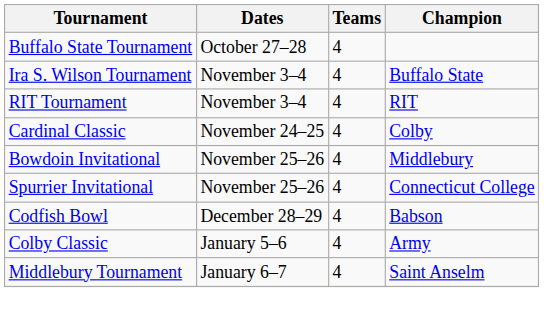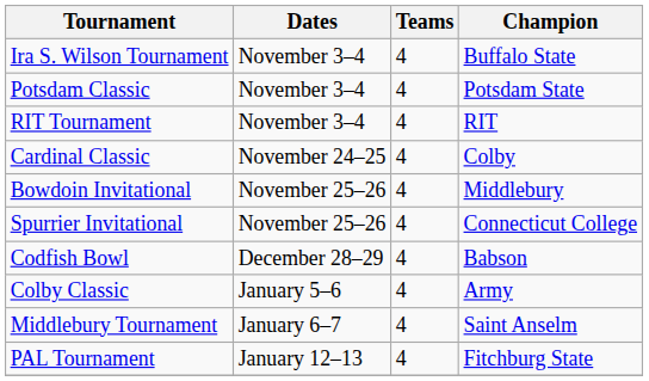 <table class="wikitable">
 <tr>
 <th>Tournament</th>
 <th>Dates</th>
 <th>Teams</th>
 <th>Champion</th>
 </tr>
 <tr>
-<td><a href='#'>Buffalo State Tournament</a></td>
-<td>October 27–28</td>
-<td>4</td>
-<td></td>
-</tr>
-<tr>
 <td><a href='#'>Ira S. Wilson Tournament</a></td>
 <td>November 3–4</td>
 <td>4</td>
 <td><a href='#'>Buffalo State</a></td>
+</tr>
+<tr>
+<td><a href='#'>Potsdam Classic</a></td>
+<td>November 3–4</td>
+<td>4</td>
+<td><a href='#'>Potsdam State</a></td>
 </tr>
 <tr>
 <td><a href='#'>RIT Tournament</a></td>
 <td>November 3–4</td>
 <td>4</td>
 <td><a href='#'>RIT</a></td>
 </tr>
 <tr>
 <td><a href='#'>Cardinal Classic</a></td>
 <td>November 24–25</td>
 <td>4</td>
 <td><a href='#'>Colby</a></td>
 </tr>
 <tr>
 <td><a href='#'>Bowdoin Invitational</a></td>
 <td>November 25–26</td>
 <td>4</td>
 <td><a href='#'>Middlebury</a></td>
 </tr>
 <tr>
 <td><a href='#'>Spurrier Invitational</a></td>
 <td>November 25–26</td>
 <td>4</td>
 <td><a href='#'>Connecticut College</a></td>
 </tr>
 <tr>
 <td><a href='#'>Codfish Bowl</a></td>
 <td>December 28–29</td>
 <td>4</td>
 <td><a href='#'>Babson</a></td>
 </tr>
 <tr>
 <td><a href='#'>Colby Classic</a></td>
 <td>January 5–6</td>
 <td>4</td>
 <td><a href='#'>Army</a></td>
 </tr>
 <tr>
 <td><a href='#'>Middlebury Tournament</a></td>
 <td>January 6–7</td>
 <td>4</td>
 <td><a href='#'>Saint Anselm</a></td>
 </tr>
 <tr>
+<td><a href='#'>PAL Tournament</a></td>
+<td>January 12–13</td>
+<td>4</td>
+<td><a href='#'>Fitchburg State</a></td>
+</tr>
+<tr>
 </tr>
 </table>
